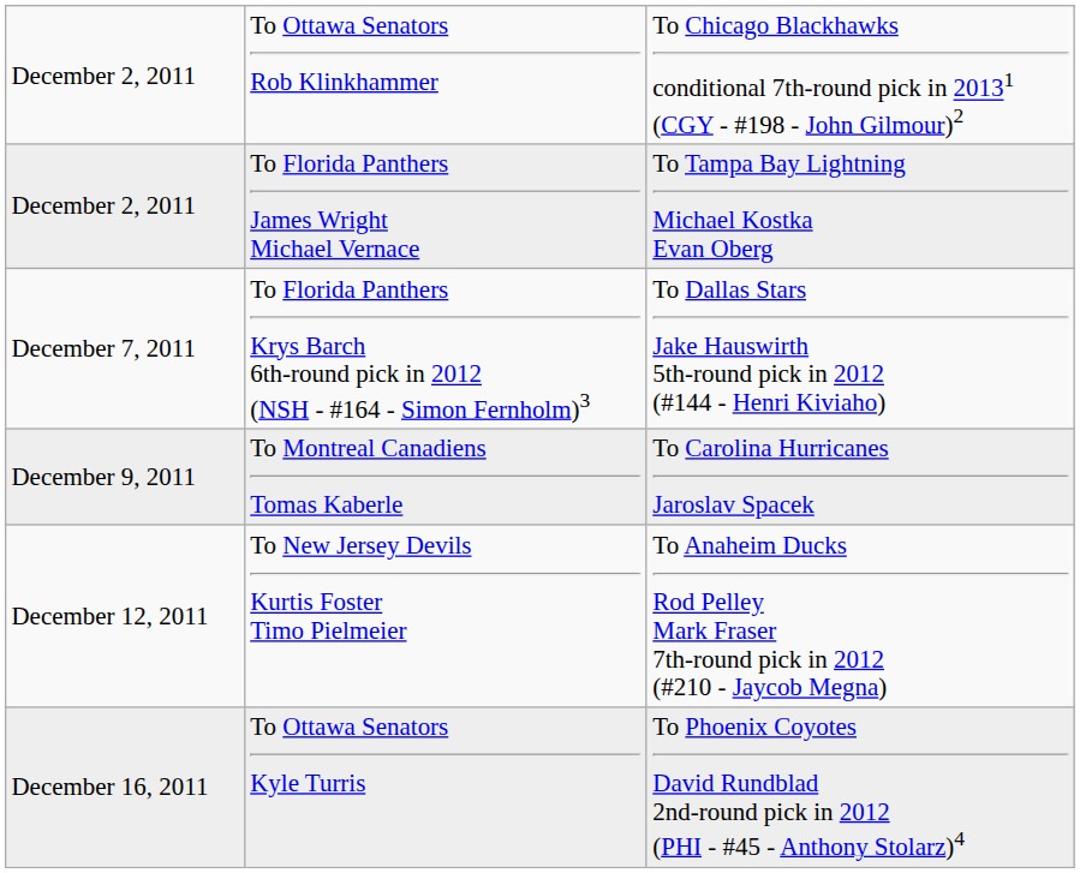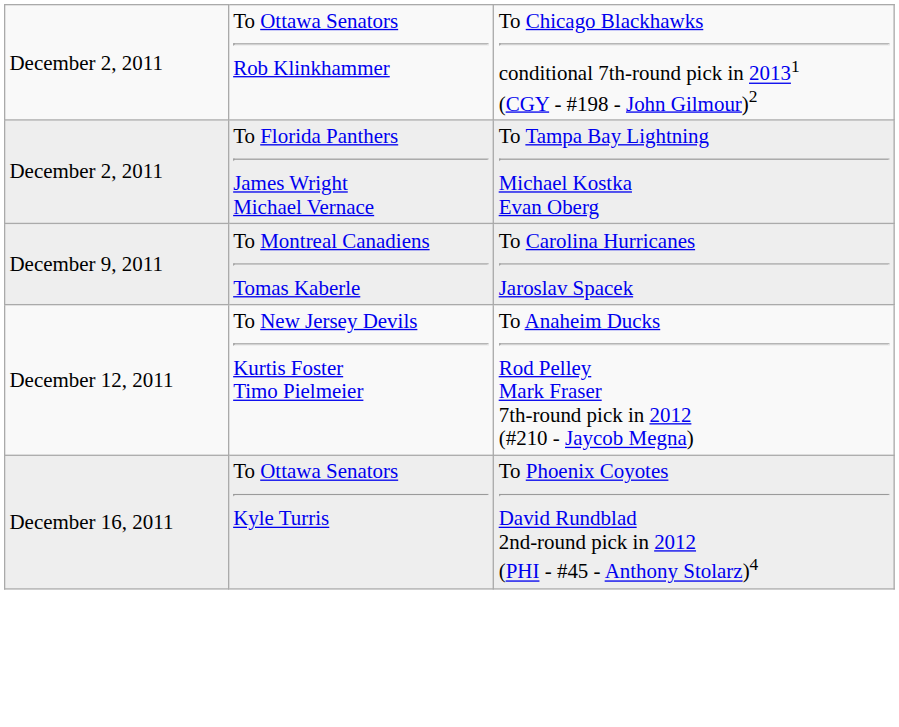 <table class="wikitable" style="border:1px solid #999; width:680px;">
 <tr>
 <td>December 2, 2011</td>
 <td valign="top">To <a href='#'>Ottawa Senators</a><hr><a href='#'>Rob Klinkhammer</a></td>
 <td valign="top">To <a href='#'>Chicago Blackhawks</a><hr>conditional 7th-round pick in <a href='#'>2013</a><sup>1</sup><br>(<a href='#'>CGY</a> - #198 - <a href='#'>John Gilmour</a>)<sup>2</sup></td>
 </tr>
 <tr bgcolor="eeeeee">
 <td>December 2, 2011</td>
 <td valign="top">To <a href='#'>Florida Panthers</a><hr><a href='#'>James Wright</a><br><a href='#'>Michael Vernace</a></td>
 <td valign="top">To <a href='#'>Tampa Bay Lightning</a><hr><a href='#'>Michael Kostka</a><br><a href='#'>Evan Oberg</a></td>
-</tr>
-<tr>
-<td>December 7, 2011</td>
-<td valign="top">To <a href='#'>Florida Panthers</a><hr><a href='#'>Krys Barch</a><br>6th-round pick in <a href='#'>2012</a><br>(<a href='#'>NSH</a> - #164 - <a href='#'>Simon Fernholm</a>)<sup>3</sup></td>
-<td valign="top">To <a href='#'>Dallas Stars</a><hr><a href='#'>Jake Hauswirth</a><br>5th-round pick in <a href='#'>2012</a><br>(#144 - <a href='#'>Henri Kiviaho</a>)</td>
 </tr>
 <tr bgcolor="eeeeee">
 <td>December 9, 2011</td>
 <td valign="top">To <a href='#'>Montreal Canadiens</a><hr><a href='#'>Tomas Kaberle</a></td>
 <td valign="top">To <a href='#'>Carolina Hurricanes</a><hr><a href='#'>Jaroslav Spacek</a></td>
 </tr>
 <tr>
 <td>December 12, 2011</td>
 <td valign="top">To <a href='#'>New Jersey Devils</a><hr><a href='#'>Kurtis Foster</a><br><a href='#'>Timo Pielmeier</a></td>
 <td valign="top">To <a href='#'>Anaheim Ducks</a><hr><a href='#'>Rod Pelley</a><br><a href='#'>Mark Fraser</a><br>7th-round pick in <a href='#'>2012</a><br>(#210 - <a href='#'>Jaycob Megna</a>)</td>
 </tr>
 <tr bgcolor="eeeeee">
 <td>December 16, 2011</td>
 <td valign="top">To <a href='#'>Ottawa Senators</a><hr><a href='#'>Kyle Turris</a></td>
 <td valign="top">To <a href='#'>Phoenix Coyotes</a><hr><a href='#'>David Rundblad</a><br>2nd-round pick in <a href='#'>2012</a><br>(<a href='#'>PHI</a> - #45 - <a href='#'>Anthony Stolarz</a>)<sup>4</sup></td>
 </tr>
 </table>
